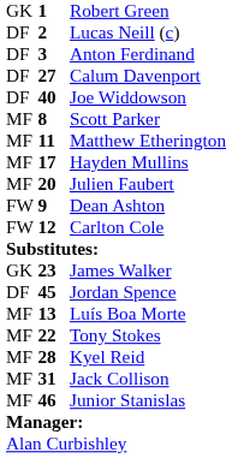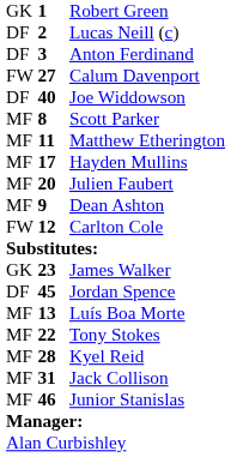 <table cellspacing="0" cellpadding="0" style="font-size:90%; margin:0.2em auto;">
 <tr>
 <th width="25"></th>
 <th width="25"></th>
 </tr>
 <tr>
 <td>GK</td>
 <td><strong>1</strong></td>
 <td> <a href='#'>Robert Green</a></td>
 </tr>
 <tr>
 <td>DF</td>
 <td><strong>2</strong></td>
 <td> <a href='#'>Lucas Neill</a> (<a href='#'>c</a>)</td>
 </tr>
 <tr>
 <td>DF</td>
 <td><strong>3</strong></td>
 <td> <a href='#'>Anton Ferdinand</a></td>
 </tr>
 <tr>
-<td>DF</td>
+<td>FW</td>
 <td><strong>27</strong></td>
 <td> <a href='#'>Calum Davenport</a></td>
 </tr>
 <tr>
 <td>DF</td>
 <td><strong>40</strong></td>
 <td> <a href='#'>Joe Widdowson</a></td>
 </tr>
 <tr>
 <td>MF</td>
 <td><strong>8</strong></td>
 <td> <a href='#'>Scott Parker</a></td>
 <td></td>
 </tr>
 <tr>
 <td>MF</td>
 <td><strong>11</strong></td>
 <td> <a href='#'>Matthew Etherington</a></td>
 <td></td>
 <td></td>
 </tr>
 <tr>
 <td>MF</td>
 <td><strong>17</strong></td>
 <td> <a href='#'>Hayden Mullins</a></td>
 <td></td>
 <td></td>
 </tr>
 <tr>
 <td>MF</td>
 <td><strong>20</strong></td>
 <td> <a href='#'>Julien Faubert</a></td>
 <td></td>
 <td></td>
 </tr>
 <tr>
-<td>FW</td>
+<td>MF</td>
 <td><strong>9</strong></td>
 <td> <a href='#'>Dean Ashton</a></td>
 <td></td>
 <td></td>
 </tr>
 <tr>
 <td>FW</td>
 <td><strong>12</strong></td>
 <td> <a href='#'>Carlton Cole</a></td>
 <td></td>
 <td></td>
 </tr>
 <tr>
 <td colspan=3><strong>Substitutes:</strong></td>
 </tr>
 <tr>
 <td>GK</td>
 <td><strong>23</strong></td>
 <td> <a href='#'>James Walker</a></td>
 </tr>
 <tr>
 <td>DF</td>
 <td><strong>45</strong></td>
 <td> <a href='#'>Jordan Spence</a></td>
 </tr>
 <tr>
 <td>MF</td>
 <td><strong>13</strong></td>
 <td> <a href='#'>Luís Boa Morte</a></td>
 <td></td>
 <td></td>
 </tr>
 <tr>
 <td>MF</td>
 <td><strong>22</strong></td>
 <td> <a href='#'>Tony Stokes</a></td>
 <td></td>
 <td></td>
 </tr>
 <tr>
 <td>MF</td>
 <td><strong>28</strong></td>
 <td> <a href='#'>Kyel Reid</a></td>
 <td></td>
 <td></td>
 </tr>
 <tr>
 <td>MF</td>
 <td><strong>31</strong></td>
 <td> <a href='#'>Jack Collison</a></td>
 <td></td>
 <td></td>
 </tr>
 <tr>
 <td>MF</td>
 <td><strong>46</strong></td>
 <td> <a href='#'>Junior Stanislas</a></td>
 <td></td>
 <td></td>
 </tr>
 <tr>
 <td colspan=3><strong>Manager:</strong></td>
 </tr>
 <tr>
 <td colspan=4> <a href='#'>Alan Curbishley</a></td>
 </tr>
 </table>
